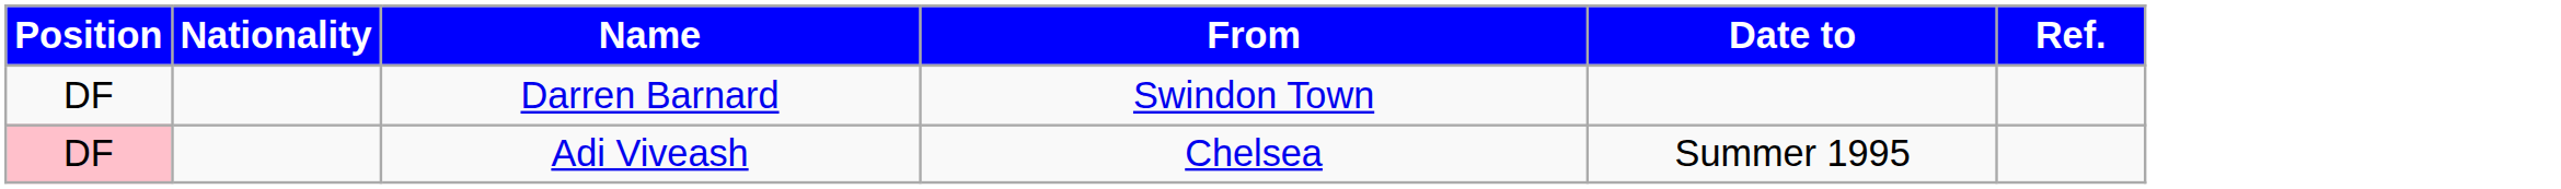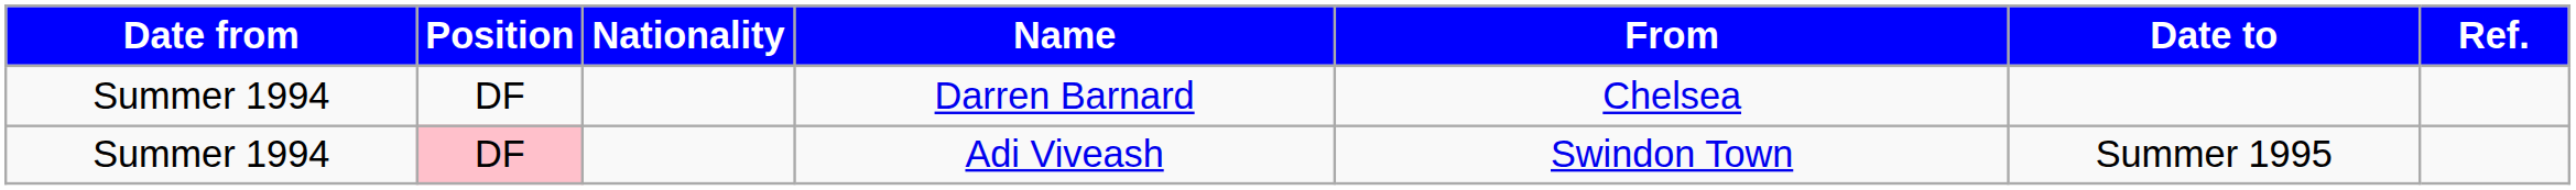 <table class="wikitable"  style="text-align:center; font-size:90%; ">
 <tr>
+<th style="background:#00f; color:white; width:150px;">Date from</th>
 <th style="background:#00f; color:white; width:50px;">Position</th>
 <th style="background:#00f; color:white; width:50px;">Nationality</th>
 <th style="background:#00f; color:white; width:200px;">Name</th>
 <th style="background:#00f; color:white; width:250px;">From</th>
 <th style="background:#00f; color:white; width:150px;">Date to</th>
 <th style="background:#00f; color:white; width:50px;">Ref.</th>
 </tr>
 <tr>
+<td>Summer 1994</td>
 <td>DF</td>
 <td></td>
 <td><a href='#'>Darren Barnard</a></td>
-<td><a href='#'>Swindon Town</a></td>
+<td><a href='#'>Chelsea</a></td>
 <td></td>
 <td></td>
 </tr>
 <tr>
+<td>Summer 1994</td>
 <td style="background: pink;">DF</td>
 <td></td>
 <td><a href='#'>Adi Viveash</a></td>
-<td><a href='#'>Chelsea</a></td>
+<td><a href='#'>Swindon Town</a></td>
 <td>Summer 1995</td>
 <td></td>
 </tr>
 </table>
